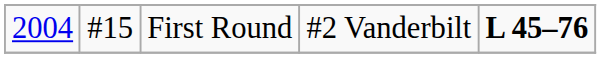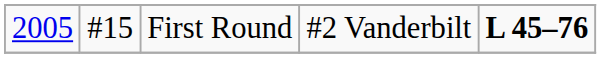 <table class="wikitable" style="text-align:center">
 <tr>
 </tr>
 <tr>
-<td rowspan=1><a href='#'>2004</a></td>
+<td rowspan=1><a href='#'>2005</a></td>
 <td>#15</td>
 <td>First Round</td>
 <td>#2 Vanderbilt</td>
 <td><strong>L 45–76</strong></td>
 </tr>
 <tr style="text-align:center;">
 </tr>
 </table>
